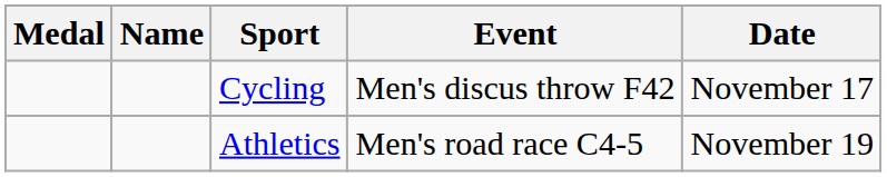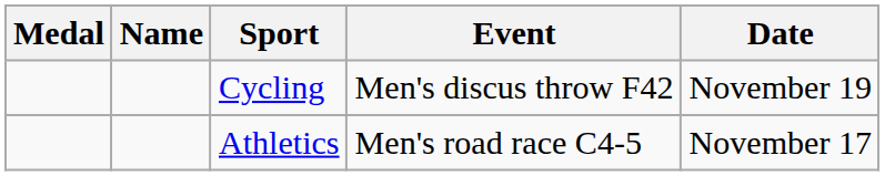 <table class="wikitable sortable" border="1" style="font-size:95%">
 <tr>
 <th>Medal</th>
 <th>Name</th>
 <th>Sport</th>
 <th>Event</th>
 <th>Date</th>
 </tr>
 <tr>
 <td></td>
 <td></td>
 <td><a href='#'>Cycling</a></td>
 <td>Men's discus throw F42</td>
-<td>November 17</td>
+<td>November 19</td>
 </tr>
 <tr>
 <td></td>
 <td></td>
 <td><a href='#'>Athletics</a></td>
 <td>Men's road race C4-5</td>
-<td>November 19</td>
+<td>November 17</td>
 </tr>
 </table>
